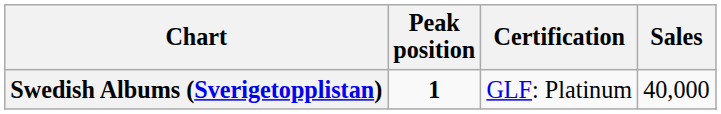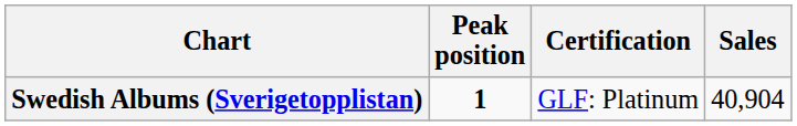 <table class="wikitable plainrowheaders" style="text-align:center">
 <tr>
 <th scope="col">Chart</th>
 <th scope="col">Peak<br>position</th>
 <th scope="col">Certification</th>
 <th scope="col">Sales</th>
 </tr>
 <tr>
 <th scope="row">Swedish Albums (<a href='#'>Sverigetopplistan</a>)</th>
 <td><strong>1</strong></td>
 <td><a href='#'>GLF</a>: Platinum</td>
-<td>40,000</td>
+<td>40,904</td>
 </tr>
 </table>
